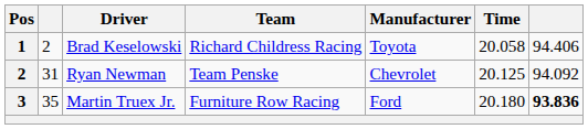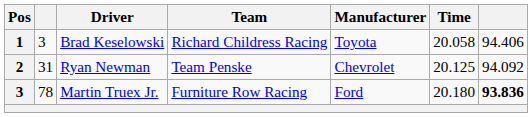 <table class="wikitable" style="font-size:95%">
 <tr>
 <th>Pos</th>
 <th></th>
 <th>Driver</th>
 <th>Team</th>
 <th>Manufacturer</th>
 <th>Time</th>
 <th></th>
 </tr>
 <tr>
 <th>1</th>
-<td>2</td>
+<td>3</td>
 <td><a href='#'>Brad Keselowski</a></td>
 <td><a href='#'>Richard Childress Racing</a></td>
 <td><a href='#'>Toyota</a></td>
 <td>20.058</td>
 <td>94.406</td>
 </tr>
 <tr>
 <th>2</th>
 <td>31</td>
 <td><a href='#'>Ryan Newman</a></td>
 <td><a href='#'>Team Penske</a></td>
 <td><a href='#'>Chevrolet</a></td>
 <td>20.125</td>
 <td>94.092</td>
 </tr>
 <tr>
 <th>3</th>
-<td>35</td>
+<td>78</td>
 <td><a href='#'>Martin Truex Jr.</a></td>
 <td><a href='#'>Furniture Row Racing</a></td>
 <td><a href='#'>Ford</a></td>
 <td>20.180</td>
 <td><strong>93.836</strong></td>
 </tr>
 <tr>
 <th colspan="7"></th>
 </tr>
 </table>
